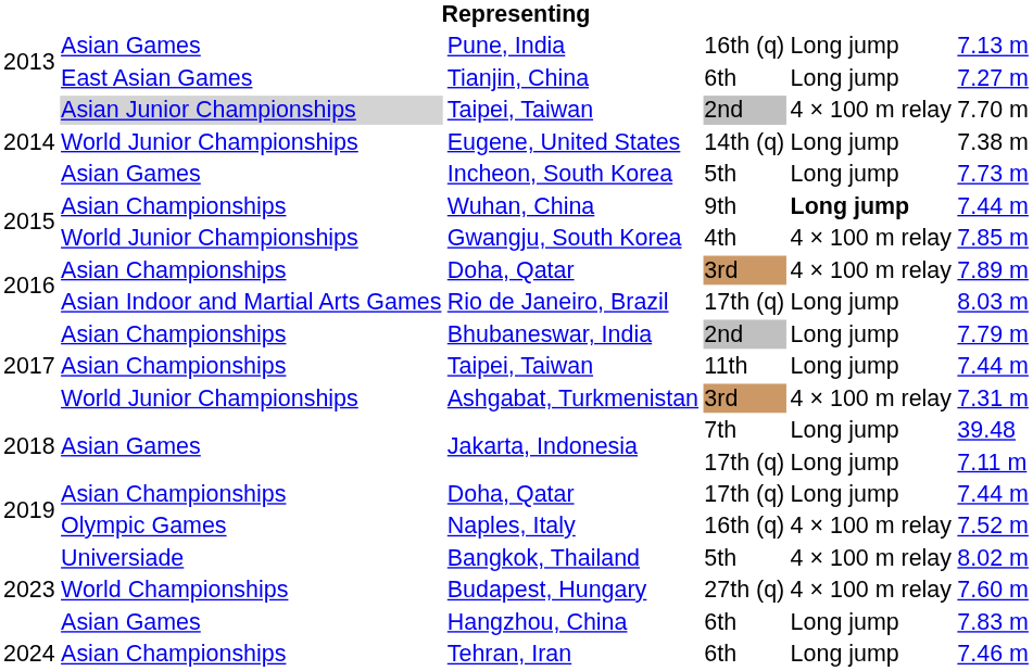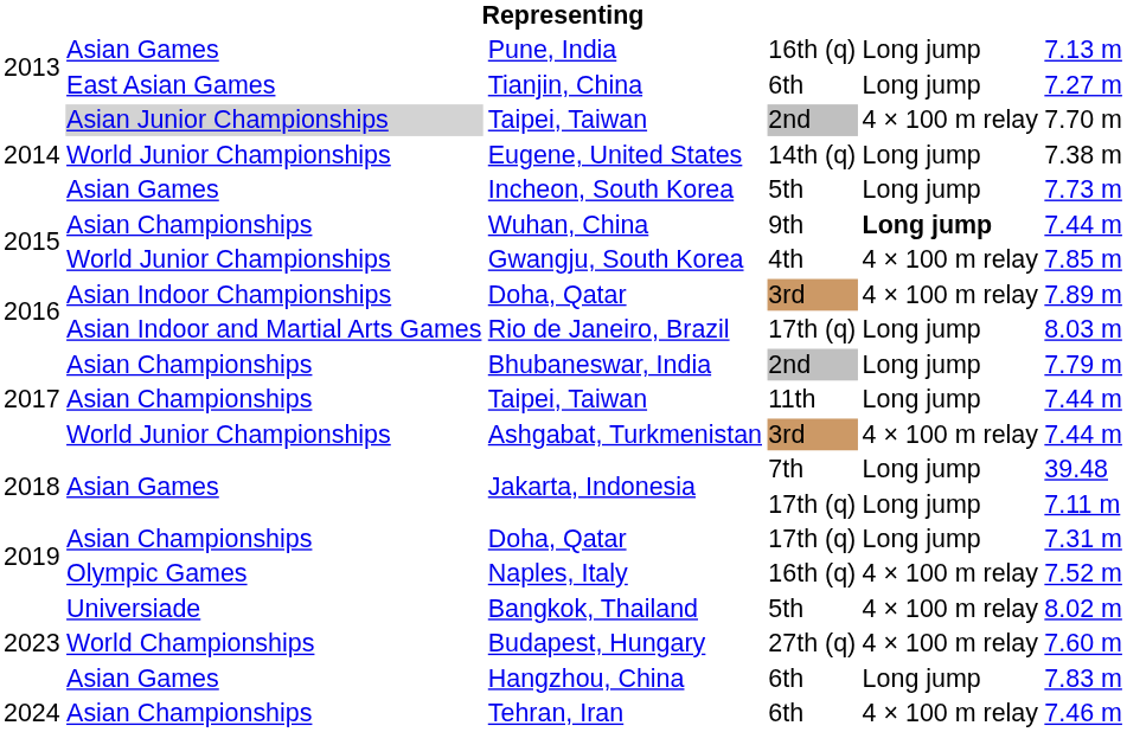 <table>
 <tr>
 <th colspan="6">Representing </th>
 </tr>
 <tr>
 <td rowspan=2>2013</td>
 <td><a href='#'>Asian Games</a></td>
 <td><a href='#'>Pune, India</a></td>
 <td>16th (q)</td>
 <td>Long jump</td>
 <td><a href='#'>7.13 m</a></td>
 </tr>
 <tr>
 <td><a href='#'>East Asian Games</a></td>
 <td><a href='#'>Tianjin, China</a></td>
 <td>6th</td>
 <td>Long jump</td>
 <td><a href='#'>7.27 m</a></td>
 </tr>
 <tr>
 <td rowspan=3>2014</td>
 <td style="background: lightgrey;"><a href='#'>Asian Junior Championships</a></td>
 <td><a href='#'>Taipei, Taiwan</a></td>
 <td bgcolor=silver>2nd</td>
 <td>4 × 100 m relay</td>
 <td>7.70 m</td>
 </tr>
 <tr>
 <td><a href='#'>World Junior Championships</a></td>
 <td><a href='#'>Eugene, United States</a></td>
 <td>14th (q)</td>
 <td>Long jump</td>
 <td>7.38 m</td>
 </tr>
 <tr>
 <td><a href='#'>Asian Games</a></td>
 <td><a href='#'>Incheon, South Korea</a></td>
 <td>5th</td>
 <td>Long jump</td>
 <td><a href='#'>7.73 m</a></td>
 </tr>
 <tr>
 <td rowspan=2>2015</td>
 <td><a href='#'>Asian Championships</a></td>
 <td><a href='#'>Wuhan, China</a></td>
 <td>9th</td>
 <td><strong>Long jump</strong></td>
 <td><a href='#'>7.44 m</a></td>
 </tr>
 <tr>
 <td><a href='#'>World Junior Championships</a></td>
 <td><a href='#'>Gwangju, South Korea</a></td>
 <td>4th</td>
 <td>4 × 100 m relay</td>
 <td><a href='#'>7.85 m</a></td>
 </tr>
 <tr>
 <td rowspan=2>2016</td>
-<td><a href='#'>Asian Championships</a></td>
+<td><a href='#'>Asian Indoor Championships</a></td>
 <td><a href='#'>Doha, Qatar</a></td>
 <td bgcolor=cc9966>3rd</td>
 <td>4 × 100 m relay</td>
 <td><a href='#'>7.89 m</a></td>
 </tr>
 <tr>
 <td><a href='#'>Asian Indoor and Martial Arts Games</a></td>
 <td><a href='#'>Rio de Janeiro, Brazil</a></td>
 <td>17th (q)</td>
 <td>Long jump</td>
 <td><a href='#'>8.03 m</a></td>
 </tr>
 <tr>
 <td rowspan=3>2017</td>
 <td><a href='#'>Asian Championships</a></td>
 <td><a href='#'>Bhubaneswar, India</a></td>
 <td bgcolor=silver>2nd</td>
 <td>Long jump</td>
 <td><a href='#'>7.79 m</a></td>
 </tr>
 <tr>
 <td><a href='#'>Asian Championships</a></td>
 <td><a href='#'>Taipei, Taiwan</a></td>
 <td>11th</td>
 <td>Long jump</td>
 <td><a href='#'>7.44 m</a></td>
 </tr>
 <tr>
 <td><a href='#'>World Junior Championships</a></td>
 <td><a href='#'>Ashgabat, Turkmenistan</a></td>
 <td bgcolor=cc9966>3rd</td>
 <td>4 × 100 m relay</td>
-<td><a href='#'>7.31 m</a></td>
+<td><a href='#'>7.44 m</a></td>
 </tr>
 <tr>
 <td rowspan=2>2018</td>
 <td rowspan=2><a href='#'>Asian Games</a></td>
 <td rowspan=2><a href='#'>Jakarta, Indonesia</a></td>
 <td>7th</td>
 <td>Long jump</td>
 <td><a href='#'>39.48</a></td>
 </tr>
 <tr>
 <td>17th (q)</td>
 <td>Long jump</td>
 <td><a href='#'>7.11 m</a></td>
 </tr>
 <tr>
 <td rowspan=2>2019</td>
 <td><a href='#'>Asian Championships</a></td>
 <td><a href='#'>Doha, Qatar</a></td>
 <td>17th (q)</td>
 <td>Long jump</td>
-<td><a href='#'>7.44 m</a></td>
+<td><a href='#'>7.31 m</a></td>
 </tr>
 <tr>
 <td><a href='#'>Olympic Games</a></td>
 <td><a href='#'>Naples, Italy</a></td>
 <td>16th (q)</td>
 <td>4 × 100 m relay</td>
 <td><a href='#'>7.52 m</a></td>
 </tr>
 <tr>
 <td rowspan=3>2023</td>
 <td><a href='#'>Universiade</a></td>
 <td><a href='#'>Bangkok, Thailand</a></td>
 <td>5th</td>
 <td>4 × 100 m relay</td>
 <td><a href='#'>8.02 m</a></td>
 </tr>
 <tr>
 <td><a href='#'>World Championships</a></td>
 <td><a href='#'>Budapest, Hungary</a></td>
 <td>27th (q)</td>
 <td>4 × 100 m relay</td>
 <td><a href='#'>7.60 m</a></td>
 </tr>
 <tr>
 <td><a href='#'>Asian Games</a></td>
 <td><a href='#'>Hangzhou, China</a></td>
 <td>6th</td>
 <td>Long jump</td>
 <td><a href='#'>7.83 m</a></td>
 </tr>
 <tr>
 <td>2024</td>
 <td><a href='#'>Asian Championships</a></td>
 <td><a href='#'>Tehran, Iran</a></td>
 <td>6th</td>
-<td>Long jump</td>
+<td>4 × 100 m relay</td>
 <td><a href='#'>7.46 m</a></td>
 </tr>
 </table>
